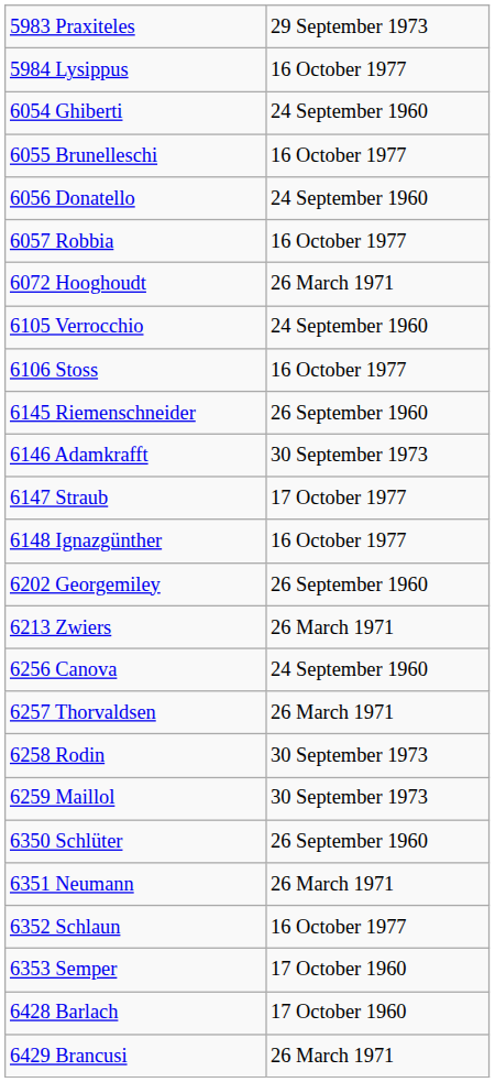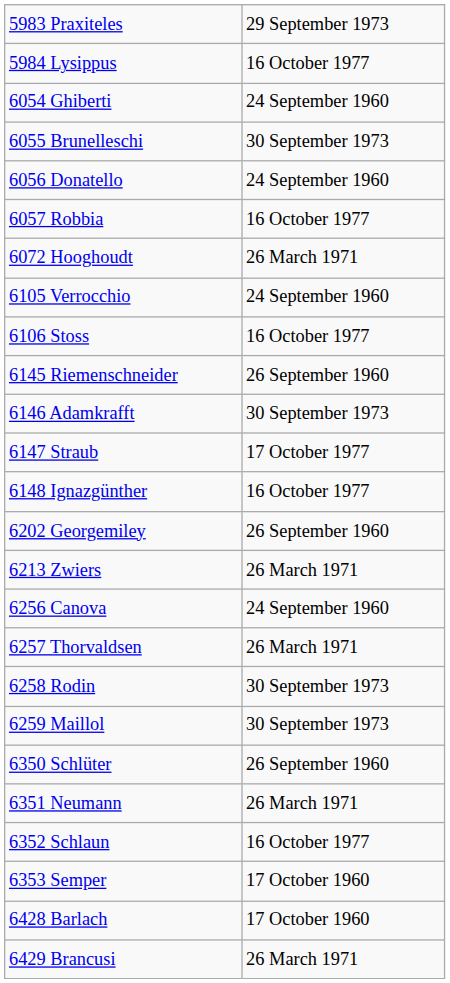 <table class="wikitable" style="font-size: 89%; float: left; width: 24em; margin-right: 1em; line-height: 1.65em">
 <tr>
 <td><a href='#'>5983 Praxiteles</a></td>
 <td>29 September 1973</td>
 </tr>
 <tr>
 <td><a href='#'>5984 Lysippus</a></td>
 <td>16 October 1977</td>
 </tr>
 <tr>
 <td><a href='#'>6054 Ghiberti</a></td>
 <td>24 September 1960</td>
 </tr>
 <tr>
 <td><a href='#'>6055 Brunelleschi</a></td>
-<td>16 October 1977</td>
+<td>30 September 1973</td>
 </tr>
 <tr>
 <td><a href='#'>6056 Donatello</a></td>
 <td>24 September 1960</td>
 </tr>
 <tr>
 <td><a href='#'>6057 Robbia</a></td>
 <td>16 October 1977</td>
 </tr>
 <tr>
 <td><a href='#'>6072 Hooghoudt</a></td>
 <td>26 March 1971</td>
 </tr>
 <tr>
 <td><a href='#'>6105 Verrocchio</a></td>
 <td>24 September 1960</td>
 </tr>
 <tr>
 <td><a href='#'>6106 Stoss</a></td>
 <td>16 October 1977</td>
 </tr>
 <tr>
 <td><a href='#'>6145 Riemenschneider</a></td>
 <td>26 September 1960</td>
 </tr>
 <tr>
 <td><a href='#'>6146 Adamkrafft</a></td>
 <td>30 September 1973</td>
 </tr>
 <tr>
 <td><a href='#'>6147 Straub</a></td>
 <td>17 October 1977</td>
 </tr>
 <tr>
 <td><a href='#'>6148 Ignazgünther</a></td>
 <td>16 October 1977</td>
 </tr>
 <tr>
 <td><a href='#'>6202 Georgemiley</a></td>
 <td>26 September 1960</td>
 </tr>
 <tr>
 <td><a href='#'>6213 Zwiers</a></td>
 <td>26 March 1971</td>
 </tr>
 <tr>
 <td><a href='#'>6256 Canova</a></td>
 <td>24 September 1960</td>
 </tr>
 <tr>
 <td><a href='#'>6257 Thorvaldsen</a></td>
 <td>26 March 1971</td>
 </tr>
 <tr>
 <td><a href='#'>6258 Rodin</a></td>
 <td>30 September 1973</td>
 </tr>
 <tr>
 <td><a href='#'>6259 Maillol</a></td>
 <td>30 September 1973</td>
 </tr>
 <tr>
 <td><a href='#'>6350 Schlüter</a></td>
 <td>26 September 1960</td>
 </tr>
 <tr>
 <td><a href='#'>6351 Neumann</a></td>
 <td>26 March 1971</td>
 </tr>
 <tr>
 <td><a href='#'>6352 Schlaun</a></td>
 <td>16 October 1977</td>
 </tr>
 <tr>
 <td><a href='#'>6353 Semper</a></td>
 <td>17 October 1960</td>
 </tr>
 <tr>
 <td><a href='#'>6428 Barlach</a></td>
 <td>17 October 1960</td>
 </tr>
 <tr>
 <td><a href='#'>6429 Brancusi</a></td>
 <td>26 March 1971</td>
 </tr>
 </table>
